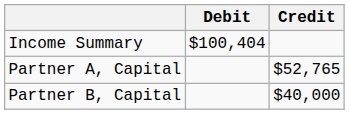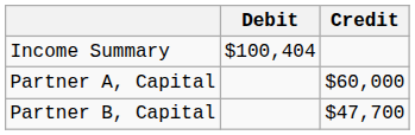 <table class="wikitable">
 <tr>
 <th></th>
 <th>Debit</th>
 <th>Credit</th>
 </tr>
 <tr>
 <td>Income Summary</td>
 <td>$100,404</td>
 <td></td>
 </tr>
 <tr>
 <td>Partner A, Capital</td>
 <td></td>
-<td>$52,765</td>
+<td>$60,000</td>
 </tr>
 <tr>
 <td>Partner B, Capital</td>
 <td></td>
-<td>$40,000</td>
+<td>$47,700</td>
 </tr>
 </table>
